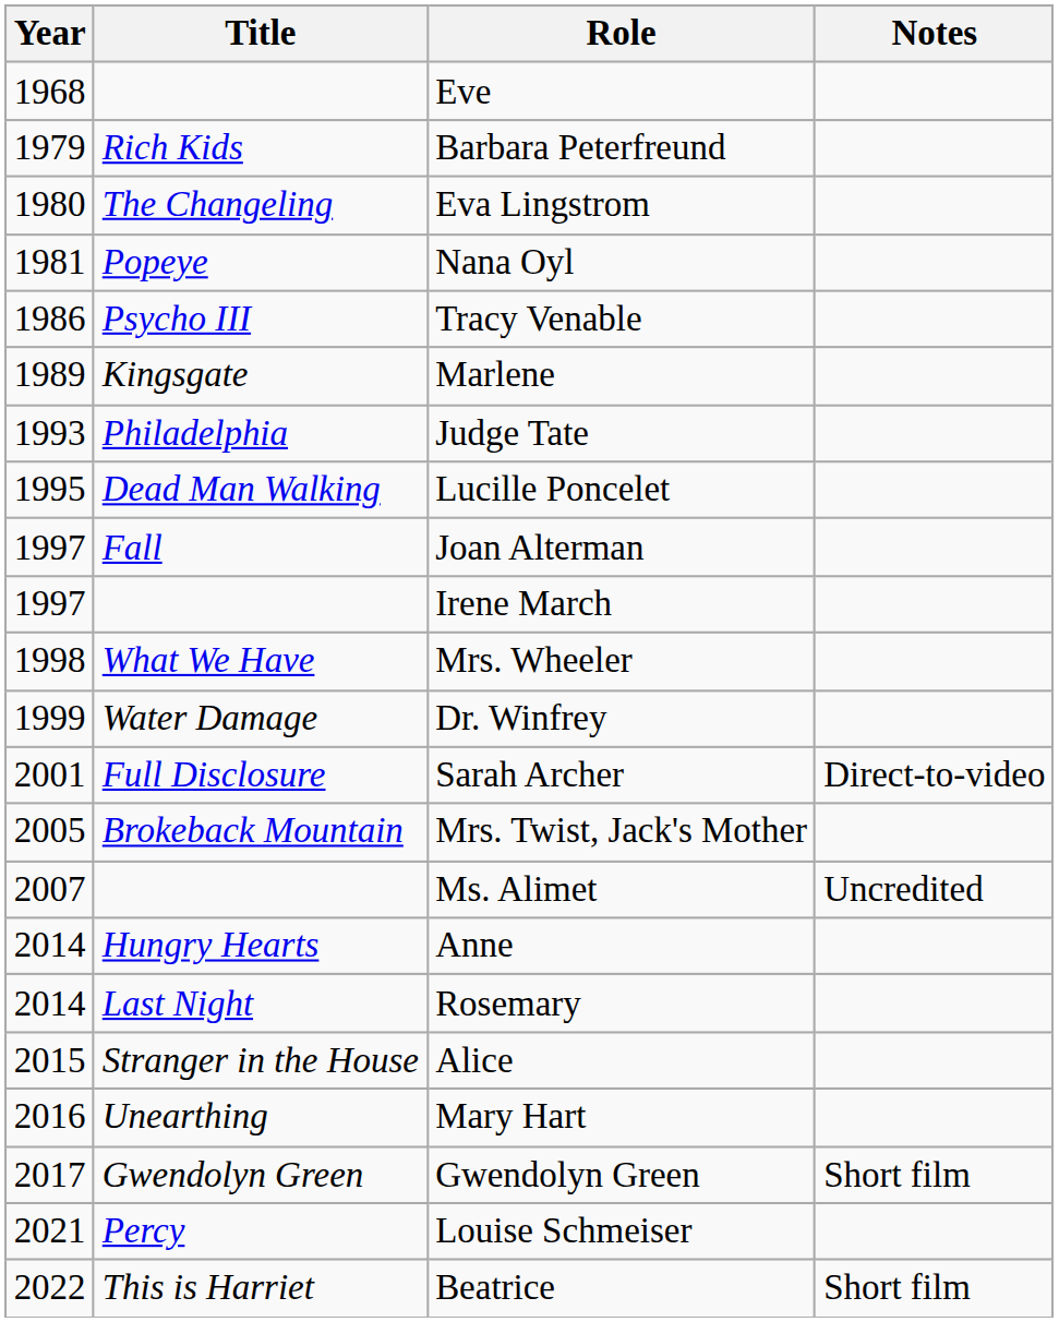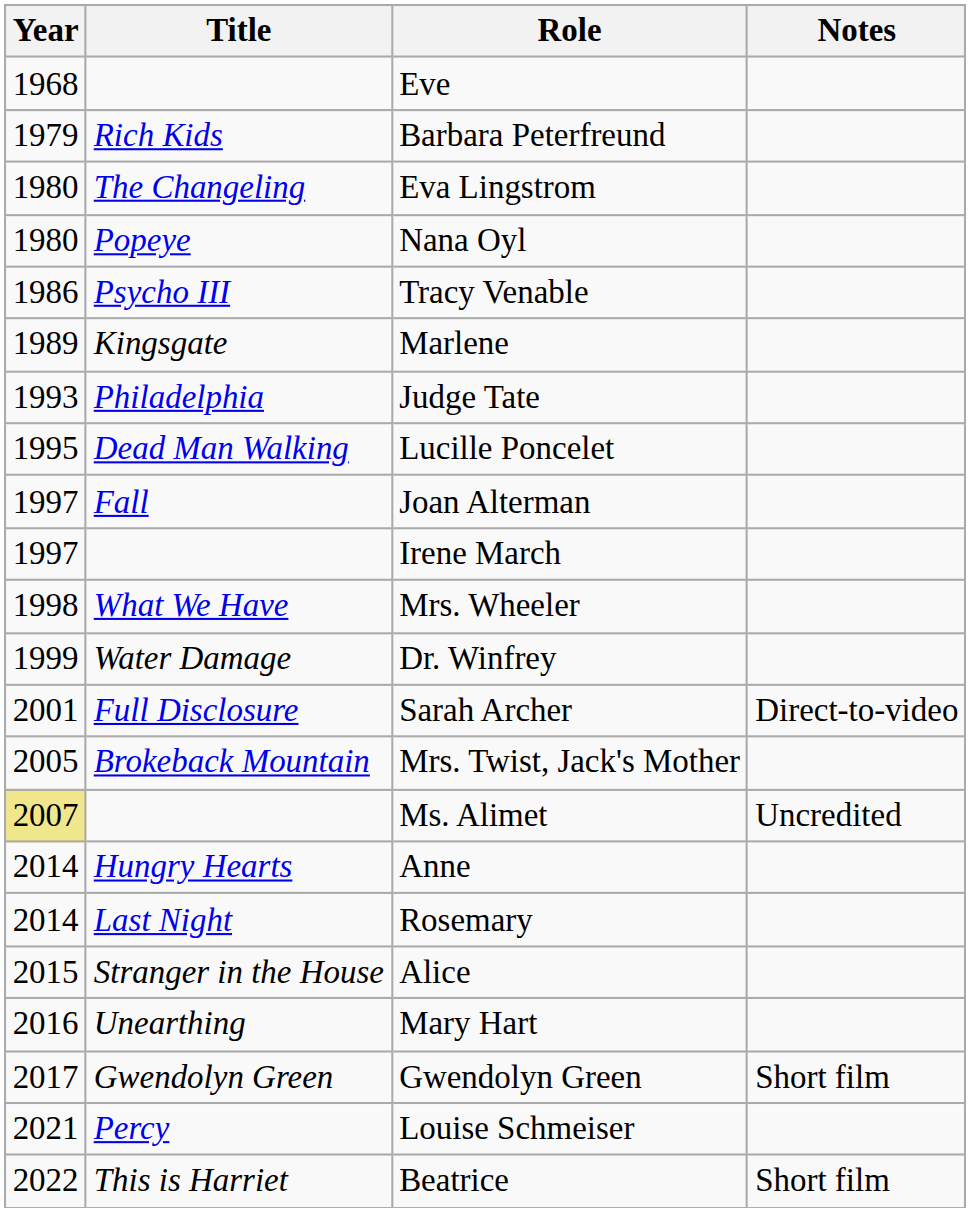 <table class="wikitable sortable">
 <tr>
 <th>Year</th>
 <th>Title</th>
 <th>Role</th>
 <th class="unsortable">Notes</th>
 </tr>
 <tr>
 <td>1968</td>
 <td><em></em></td>
 <td>Eve</td>
 <td></td>
 </tr>
 <tr>
 <td>1979</td>
 <td><em><a href='#'>Rich Kids</a></em></td>
 <td>Barbara Peterfreund</td>
 <td></td>
 </tr>
 <tr>
 <td>1980</td>
 <td data-sort-value="Changeling, The"><em><a href='#'>The Changeling</a></em></td>
 <td>Eva Lingstrom</td>
 <td></td>
 </tr>
 <tr>
-<td>1981</td>
+<td>1980</td>
 <td><em><a href='#'>Popeye</a></em></td>
 <td>Nana Oyl</td>
 <td></td>
 </tr>
 <tr>
 <td>1986</td>
 <td><em><a href='#'>Psycho III</a></em></td>
 <td>Tracy Venable</td>
 <td></td>
 </tr>
 <tr>
 <td>1989</td>
 <td><em>Kingsgate</em></td>
 <td>Marlene</td>
 <td></td>
 </tr>
 <tr>
 <td>1993</td>
 <td><em><a href='#'>Philadelphia</a></em></td>
 <td>Judge Tate</td>
 <td></td>
 </tr>
 <tr>
 <td>1995</td>
 <td><em><a href='#'>Dead Man Walking</a></em></td>
 <td>Lucille Poncelet</td>
 <td></td>
 </tr>
 <tr>
 <td>1997</td>
 <td><em><a href='#'>Fall</a></em></td>
 <td>Joan Alterman</td>
 <td></td>
 </tr>
 <tr>
 <td>1997</td>
 <td><em></em></td>
 <td>Irene March</td>
 <td></td>
 </tr>
 <tr>
 <td>1998</td>
 <td><em><a href='#'>What We Have</a></em></td>
 <td>Mrs. Wheeler</td>
 <td></td>
 </tr>
 <tr>
 <td>1999</td>
 <td><em>Water Damage</em></td>
 <td>Dr. Winfrey</td>
 <td></td>
 </tr>
 <tr>
 <td>2001</td>
 <td><em><a href='#'>Full Disclosure</a></em></td>
 <td>Sarah Archer</td>
 <td>Direct-to-video</td>
 </tr>
 <tr>
 <td>2005</td>
 <td><em><a href='#'>Brokeback Mountain</a></em></td>
 <td>Mrs. Twist, Jack's Mother</td>
 <td></td>
 </tr>
 <tr>
-<td>2007</td>
+<td style="background: khaki;">2007</td>
 <td><em></em></td>
 <td>Ms. Alimet</td>
 <td>Uncredited</td>
 </tr>
 <tr>
 <td>2014</td>
 <td><em><a href='#'>Hungry Hearts</a></em></td>
 <td>Anne</td>
 <td></td>
 </tr>
 <tr>
 <td>2014</td>
 <td><em><a href='#'>Last Night</a></em></td>
 <td>Rosemary</td>
 <td></td>
 </tr>
 <tr>
 <td>2015</td>
 <td><em>Stranger in the House</em></td>
 <td>Alice</td>
 <td></td>
 </tr>
 <tr>
 <td>2016</td>
 <td><em>Unearthing</em></td>
 <td>Mary Hart</td>
 <td></td>
 </tr>
 <tr>
 <td>2017</td>
 <td><em>Gwendolyn Green</em></td>
 <td>Gwendolyn Green</td>
 <td>Short film</td>
 </tr>
 <tr>
 <td>2021</td>
 <td><em><a href='#'>Percy</a></em></td>
 <td>Louise Schmeiser</td>
 <td></td>
 </tr>
 <tr>
 <td>2022</td>
 <td><em>This is Harriet</em></td>
 <td>Beatrice</td>
 <td>Short film</td>
 </tr>
 </table>
